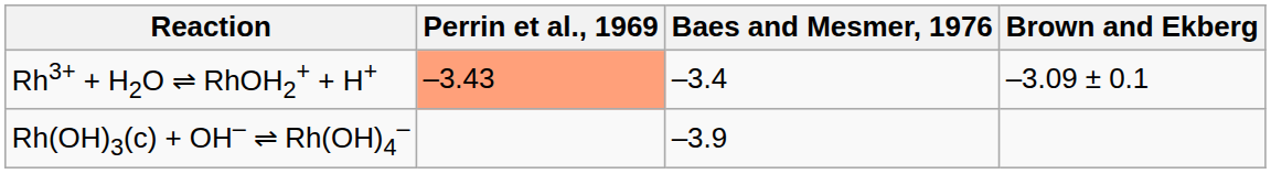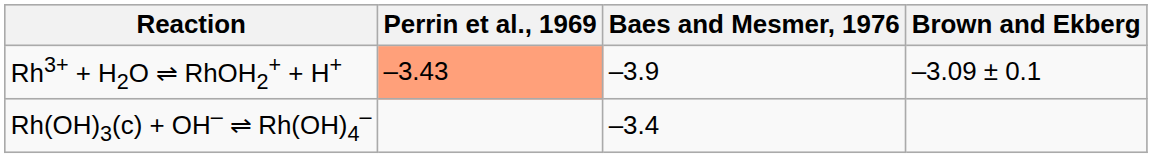 <table class="wikitable">
 <tr>
 <th>Reaction</th>
 <th>Perrin et al., 1969</th>
 <th>Baes and Mesmer, 1976</th>
 <th>Brown and Ekberg</th>
 </tr>
 <tr>
 <td>Rh<sup>3+</sup> + H<sub>2</sub>O ⇌ RhOH<sub>2</sub><sup>+</sup> + H<sup>+</sup></td>
 <td style="background: lightsalmon;">‒3.43</td>
-<td>‒3.4</td>
+<td>‒3.9</td>
 <td>‒3.09 ± 0.1</td>
 </tr>
 <tr>
 <td>Rh(OH)<sub>3</sub>(c) + OH<sup>‒</sup> ⇌ Rh(OH)<sub>4</sub><sup>‒</sup></td>
 <td></td>
-<td>‒3.9</td>
+<td>‒3.4</td>
 <td></td>
 </tr>
 </table>
